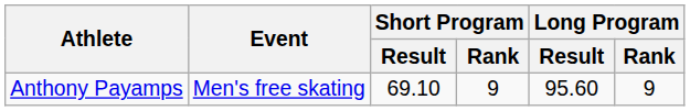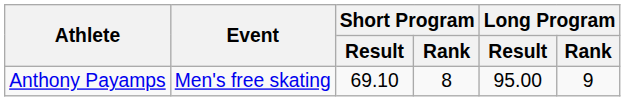 <table class="wikitable" border="1" style="font-size:90%">
 <tr>
 <th rowspan=2>Athlete</th>
 <th rowspan=2>Event</th>
 <th colspan=2>Short Program</th>
 <th colspan=2>Long Program</th>
 </tr>
 <tr>
 <th>Result</th>
 <th>Rank</th>
 <th>Result</th>
 <th>Rank</th>
 </tr>
 <tr>
 <td><a href='#'>Anthony Payamps</a></td>
 <td><a href='#'>Men's free skating</a></td>
 <td align=center>69.10</td>
-<td align=center>9</td>
-<td align=center>95.60</td>
+<td align=center>8</td>
+<td align=center>95.00</td>
 <td align=center>9</td>
 </tr>
 </table>
